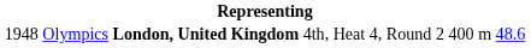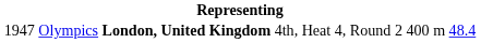 <table>
 <tr>
 <th colspan="6">Representing </th>
 </tr>
 <tr>
-<td>1948</td>
+<td>1947</td>
 <td><a href='#'>Olympics</a></td>
 <td><strong>London, United Kingdom</strong></td>
 <td>4th, Heat 4, Round 2</td>
 <td>400 m</td>
-<td><a href='#'>48.6</a></td>
+<td><a href='#'>48.4</a></td>
 </tr>
 </table>
